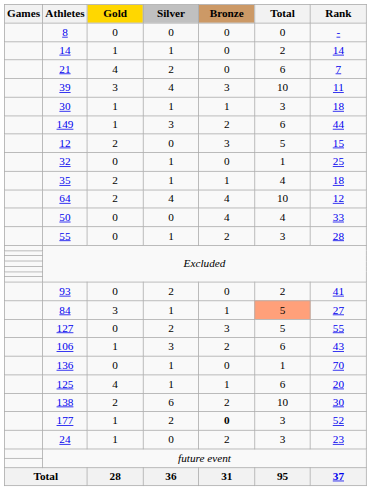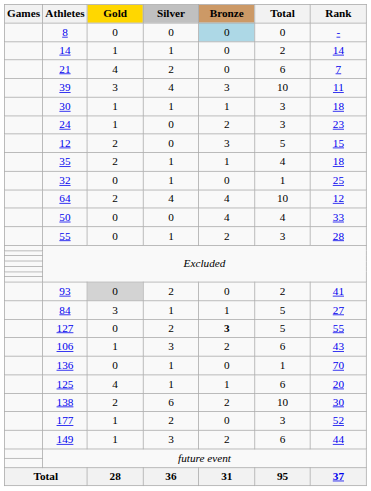 <table class="wikitable" style="text-align:center; font-size:90%;">
 <tr>
 <th>Games</th>
 <th>Athletes</th>
 <td style="background:gold; width:4.5em; font-weight:bold;">Gold</td>
 <td style="background:silver; width:4.5em; font-weight:bold;">Silver</td>
 <td style="background:#cc9966; width:4.5em; font-weight:bold;">Bronze</td>
 <th style="width:4.5em; font-weight:bold;">Total</th>
 <th style="width:4.5em; font-weight:bold;">Rank</th>
 </tr>
 <tr>
 <td align=left></td>
 <td><a href='#'>8</a></td>
 <td>0</td>
 <td>0</td>
-<td>0</td>
+<td style="background: lightblue;">0</td>
 <td>0</td>
 <td><a href='#'>-</a></td>
 </tr>
 <tr>
 <td align=left></td>
 <td><a href='#'>14</a></td>
 <td>1</td>
 <td>1</td>
 <td>0</td>
 <td>2</td>
 <td><a href='#'>14</a></td>
 </tr>
 <tr>
 <td align=left></td>
 <td><a href='#'>21</a></td>
 <td>4</td>
 <td>2</td>
 <td>0</td>
 <td>6</td>
 <td><a href='#'>7</a></td>
 </tr>
 <tr>
 <td align=left></td>
 <td><a href='#'>39</a></td>
 <td>3</td>
 <td>4</td>
 <td>3</td>
 <td>10</td>
 <td><a href='#'>11</a></td>
 </tr>
 <tr>
 <td align=left></td>
 <td><a href='#'>30</a></td>
 <td>1</td>
 <td>1</td>
 <td>1</td>
 <td>3</td>
 <td><a href='#'>18</a></td>
 </tr>
 <tr>
 <td align=left></td>
-<td><a href='#'>149</a></td>
+<td><a href='#'>24</a></td>
 <td>1</td>
+<td>0</td>
+<td>2</td>
 <td>3</td>
-<td>2</td>
-<td>6</td>
-<td><a href='#'>44</a></td>
+<td><a href='#'>23</a></td>
 </tr>
 <tr>
 <td align=left></td>
 <td><a href='#'>12</a></td>
 <td>2</td>
 <td>0</td>
 <td>3</td>
 <td>5</td>
 <td><a href='#'>15</a></td>
 </tr>
 <tr>
 <td align=left></td>
+<td><a href='#'>35</a></td>
+<td>2</td>
+<td>1</td>
+<td>1</td>
+<td>4</td>
+<td><a href='#'>18</a></td>
+</tr>
+<tr>
+<td align=left></td>
 <td><a href='#'>32</a></td>
 <td>0</td>
 <td>1</td>
 <td>0</td>
 <td>1</td>
 <td><a href='#'>25</a></td>
-</tr>
-<tr>
-<td align=left></td>
-<td><a href='#'>35</a></td>
-<td>2</td>
-<td>1</td>
-<td>1</td>
-<td>4</td>
-<td><a href='#'>18</a></td>
 </tr>
 <tr>
 <td align=left></td>
 <td><a href='#'>64</a></td>
 <td>2</td>
 <td>4</td>
 <td>4</td>
 <td>10</td>
 <td><a href='#'>12</a></td>
 </tr>
 <tr>
 <td align=left></td>
 <td><a href='#'>50</a></td>
 <td>0</td>
 <td>0</td>
 <td>4</td>
 <td>4</td>
 <td><a href='#'>33</a></td>
 </tr>
 <tr>
 <td align=left></td>
 <td><a href='#'>55</a></td>
 <td>0</td>
 <td>1</td>
 <td>2</td>
 <td>3</td>
 <td><a href='#'>28</a></td>
 </tr>
 <tr>
 <td align=left></td>
 <td colspan=6; rowspan=7><em>Excluded</em></td>
 </tr>
 <tr>
 <td align=left></td>
 </tr>
 <tr>
 <td align=left></td>
 </tr>
 <tr>
 <td align=left></td>
 </tr>
 <tr>
 <td align=left></td>
 </tr>
 <tr>
 <td align=left></td>
 </tr>
 <tr>
 <td align=left></td>
 </tr>
 <tr>
 <td align=left></td>
 <td><a href='#'>93</a></td>
-<td>0</td>
+<td style="background: lightgrey;">0</td>
 <td>2</td>
 <td>0</td>
 <td>2</td>
 <td><a href='#'>41</a></td>
 </tr>
 <tr>
 <td align=left></td>
 <td><a href='#'>84</a></td>
 <td>3</td>
 <td>1</td>
 <td>1</td>
-<td style="background: lightsalmon;">5</td>
+<td>5</td>
 <td><a href='#'>27</a></td>
 </tr>
 <tr>
 <td align=left></td>
 <td><a href='#'>127</a></td>
 <td>0</td>
 <td>2</td>
-<td>3</td>
+<td><strong>3</strong></td>
 <td>5</td>
 <td><a href='#'>55</a></td>
 </tr>
 <tr>
 <td align=left></td>
 <td><a href='#'>106</a></td>
 <td>1</td>
 <td>3</td>
 <td>2</td>
 <td>6</td>
 <td><a href='#'>43</a></td>
 </tr>
 <tr>
 <td align=left></td>
 <td><a href='#'>136</a></td>
 <td>0</td>
 <td>1</td>
 <td>0</td>
 <td>1</td>
 <td><a href='#'>70</a></td>
 </tr>
 <tr>
 <td align=left></td>
 <td><a href='#'>125</a></td>
 <td>4</td>
 <td>1</td>
 <td>1</td>
 <td>6</td>
 <td><a href='#'>20</a></td>
 </tr>
 <tr>
 <td align=left></td>
 <td><a href='#'>138</a></td>
 <td>2</td>
 <td>6</td>
 <td>2</td>
 <td>10</td>
 <td><a href='#'>30</a></td>
 </tr>
 <tr>
 <td align=left></td>
 <td><a href='#'>177</a></td>
 <td>1</td>
 <td>2</td>
-<td><strong>0</strong></td>
+<td>0</td>
 <td>3</td>
 <td><a href='#'>52</a></td>
 </tr>
 <tr>
 <td align=left></td>
-<td><a href='#'>24</a></td>
+<td><a href='#'>149</a></td>
 <td>1</td>
-<td>0</td>
+<td>3</td>
 <td>2</td>
-<td>3</td>
-<td><a href='#'>23</a></td>
+<td>6</td>
+<td><a href='#'>44</a></td>
 </tr>
 <tr>
 <td align=left></td>
 <td colspan=6; rowspan=2><em>future event</em></td>
 </tr>
 <tr>
 <td align=left></td>
 </tr>
 <tr>
 <th colspan=2>Total</th>
 <th>28</th>
 <th>36</th>
 <th>31</th>
 <th>95</th>
 <th><a href='#'>37</a></th>
 </tr>
 </table>
